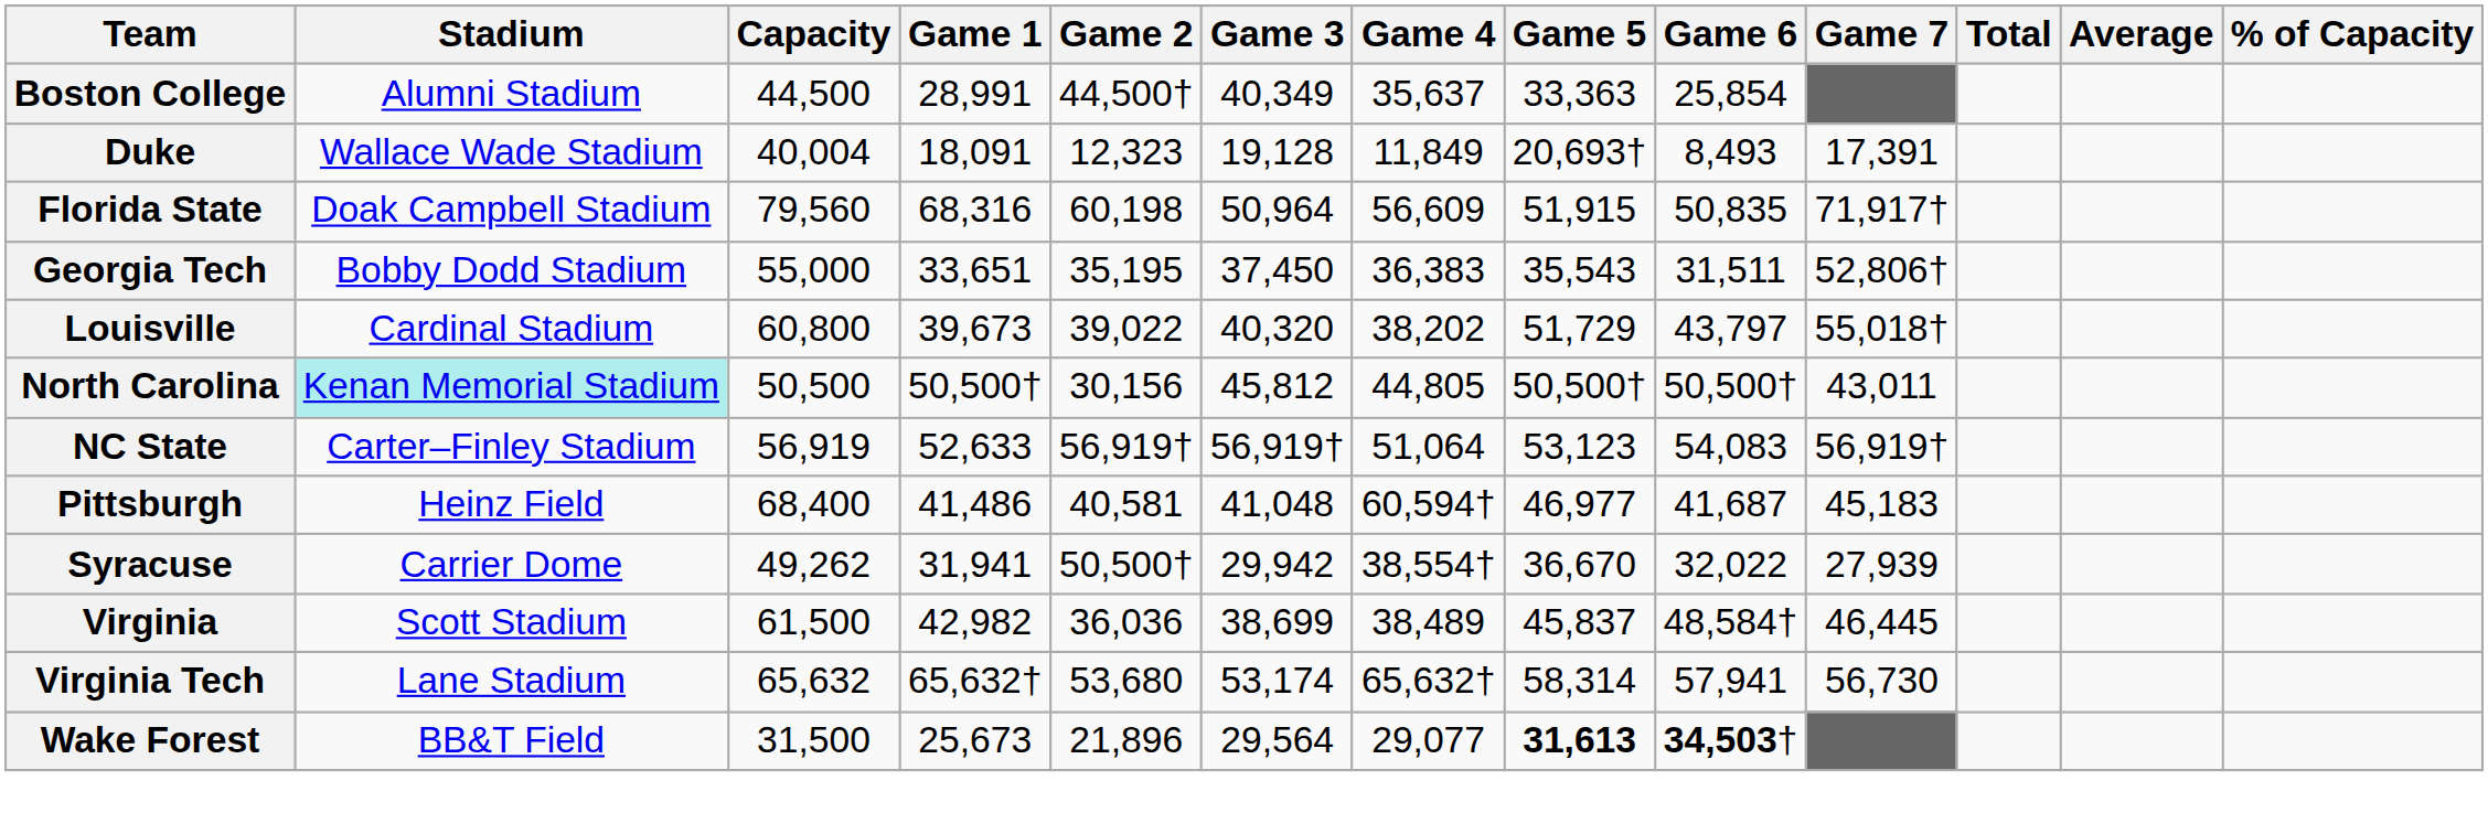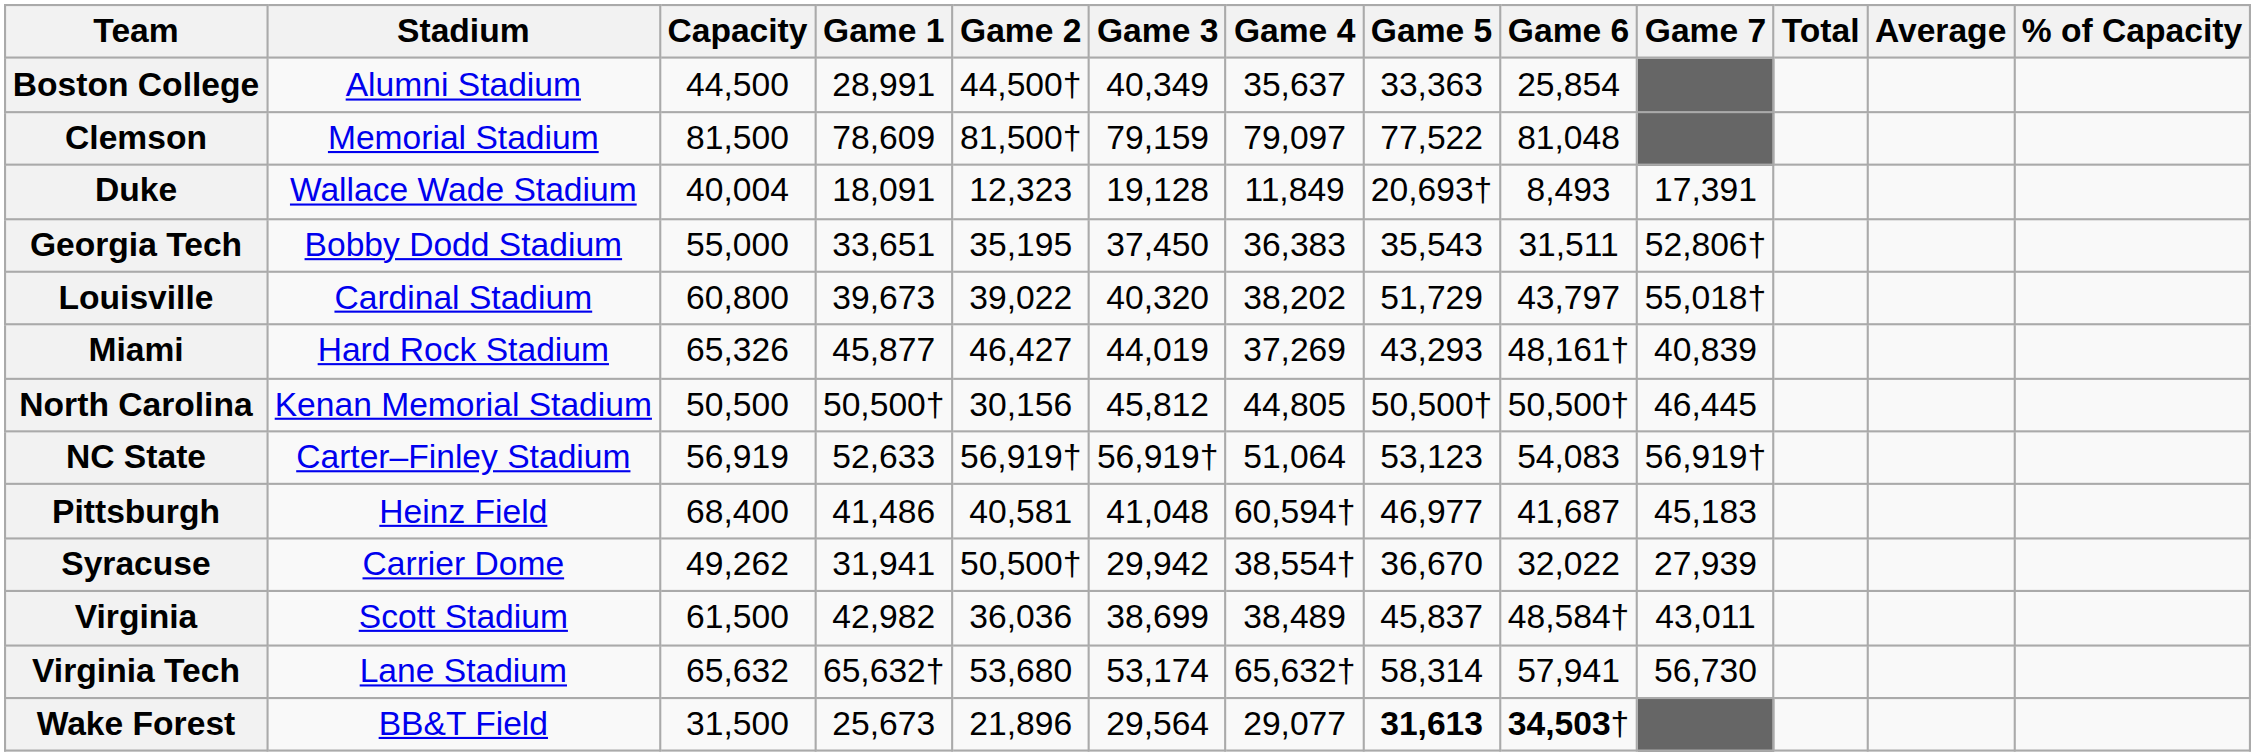 <table class="wikitable sortable" style="text-align:center;">
 <tr>
 <th>Team</th>
 <th>Stadium</th>
 <th>Capacity</th>
 <th>Game 1</th>
 <th>Game 2</th>
 <th>Game 3</th>
 <th>Game 4</th>
 <th>Game 5</th>
 <th>Game 6</th>
 <th>Game 7</th>
 <th>Total</th>
 <th>Average</th>
 <th>% of Capacity</th>
 </tr>
 <tr>
 <th style=>Boston College</th>
 <td><a href='#'>Alumni Stadium</a></td>
 <td>44,500</td>
 <td>28,991</td>
 <td>44,500†</td>
 <td>40,349</td>
 <td>35,637</td>
 <td>33,363</td>
 <td>25,854</td>
 <td style="background:#666666;"></td>
 <td></td>
 <td></td>
 <td></td>
 </tr>
 <tr>
+<th style=>Clemson</th>
+<td><a href='#'>Memorial Stadium</a></td>
+<td>81,500</td>
+<td>78,609</td>
+<td>81,500†</td>
+<td>79,159</td>
+<td>79,097</td>
+<td>77,522</td>
+<td>81,048</td>
+<td style="background:#666666;"></td>
+<td></td>
+<td></td>
+<td></td>
+</tr>
+<tr>
 <th style=>Duke</th>
 <td><a href='#'>Wallace Wade Stadium</a></td>
 <td>40,004</td>
 <td>18,091</td>
 <td>12,323</td>
 <td>19,128</td>
 <td>11,849</td>
 <td>20,693†</td>
 <td>8,493</td>
 <td>17,391</td>
-<td></td>
-<td></td>
-<td></td>
-</tr>
-<tr>
-<th style=>Florida State</th>
-<td><a href='#'>Doak Campbell Stadium</a></td>
-<td>79,560</td>
-<td>68,316</td>
-<td>60,198</td>
-<td>50,964</td>
-<td>56,609</td>
-<td>51,915</td>
-<td>50,835</td>
-<td>71,917†</td>
 <td></td>
 <td></td>
 <td></td>
 </tr>
 <tr>
 <th style=>Georgia Tech</th>
 <td><a href='#'>Bobby Dodd Stadium</a></td>
 <td>55,000</td>
 <td>33,651</td>
 <td>35,195</td>
 <td>37,450</td>
 <td>36,383</td>
 <td>35,543</td>
 <td>31,511</td>
 <td>52,806†</td>
 <td></td>
 <td></td>
 <td></td>
 </tr>
 <tr>
 <th style=>Louisville</th>
 <td><a href='#'>Cardinal Stadium</a></td>
 <td>60,800</td>
 <td>39,673</td>
 <td>39,022</td>
 <td>40,320</td>
 <td>38,202</td>
 <td>51,729</td>
 <td>43,797</td>
 <td>55,018†</td>
 <td></td>
 <td></td>
 <td></td>
 </tr>
 <tr>
+<th style=>Miami</th>
+<td><a href='#'>Hard Rock Stadium</a></td>
+<td>65,326</td>
+<td>45,877</td>
+<td>46,427</td>
+<td>44,019</td>
+<td>37,269</td>
+<td>43,293</td>
+<td>48,161†</td>
+<td>40,839</td>
+<td></td>
+<td></td>
+<td></td>
+</tr>
+<tr>
 <th style=>North Carolina</th>
-<td style="background: paleturquoise;"><a href='#'>Kenan Memorial Stadium</a></td>
+<td><a href='#'>Kenan Memorial Stadium</a></td>
 <td>50,500</td>
 <td>50,500†</td>
 <td>30,156</td>
 <td>45,812</td>
 <td>44,805</td>
 <td>50,500†</td>
 <td>50,500†</td>
-<td>43,011</td>
+<td>46,445</td>
 <td></td>
 <td></td>
 <td></td>
 </tr>
 <tr>
 <th style=>NC State</th>
 <td><a href='#'>Carter–Finley Stadium</a></td>
 <td>56,919</td>
 <td>52,633</td>
 <td>56,919†</td>
 <td>56,919†</td>
 <td>51,064</td>
 <td>53,123</td>
 <td>54,083</td>
 <td>56,919†</td>
 <td></td>
 <td></td>
 <td></td>
 </tr>
 <tr>
 <th style=>Pittsburgh</th>
 <td><a href='#'>Heinz Field</a></td>
 <td>68,400</td>
 <td>41,486</td>
 <td>40,581</td>
 <td>41,048</td>
 <td>60,594†</td>
 <td>46,977</td>
 <td>41,687</td>
 <td>45,183</td>
 <td></td>
 <td></td>
 <td></td>
 </tr>
 <tr>
 <th style=>Syracuse</th>
 <td><a href='#'>Carrier Dome</a></td>
 <td>49,262</td>
 <td>31,941</td>
 <td>50,500†</td>
 <td>29,942</td>
 <td>38,554†</td>
 <td>36,670</td>
 <td>32,022</td>
 <td>27,939</td>
 <td></td>
 <td></td>
 <td></td>
 </tr>
 <tr>
 <th style=>Virginia</th>
 <td><a href='#'>Scott Stadium</a></td>
 <td>61,500</td>
 <td>42,982</td>
 <td>36,036</td>
 <td>38,699</td>
 <td>38,489</td>
 <td>45,837</td>
 <td>48,584†</td>
-<td>46,445</td>
+<td>43,011</td>
 <td></td>
 <td></td>
 <td></td>
 </tr>
 <tr>
 <th style=>Virginia Tech</th>
 <td><a href='#'>Lane Stadium</a></td>
 <td>65,632</td>
 <td>65,632†</td>
 <td>53,680</td>
 <td>53,174</td>
 <td>65,632†</td>
 <td>58,314</td>
 <td>57,941</td>
 <td>56,730</td>
 <td></td>
 <td></td>
 <td></td>
 </tr>
 <tr>
 <th style=>Wake Forest</th>
 <td><a href='#'>BB&T Field</a></td>
 <td>31,500</td>
 <td>25,673</td>
 <td>21,896</td>
 <td>29,564</td>
 <td>29,077</td>
 <td><strong>31,613</strong></td>
 <td><strong>34,503</strong>†</td>
 <td style="background:#666666;"></td>
 <td></td>
 <td></td>
 <td></td>
 </tr>
 </table>
